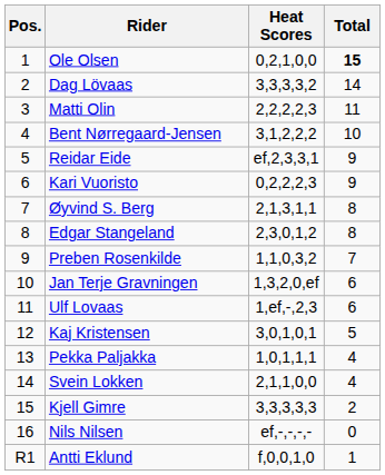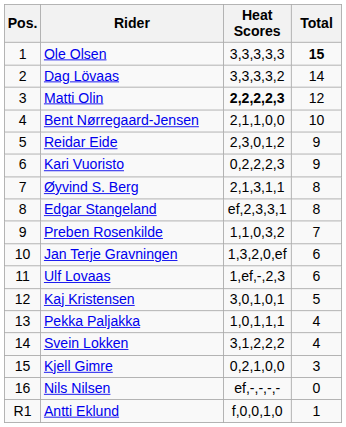 <table class=wikitable>
 <tr>
 <th width=25px>Pos.</th>
 <th width=200px>Rider</th>
 <th width=70px>Heat Scores</th>
 <th width=50px>Total</th>
 </tr>
 <tr align=center >
 <td>1</td>
 <td align=left> <a href='#'>Ole Olsen</a></td>
-<td>0,2,1,0,0</td>
+<td>3,3,3,3,3</td>
 <td><strong>15</strong></td>
 </tr>
 <tr align=center >
 <td>2</td>
 <td align=left> <a href='#'>Dag Lövaas</a></td>
 <td>3,3,3,3,2</td>
 <td>14</td>
 </tr>
 <tr align=center >
 <td>3</td>
 <td align=left> <a href='#'>Matti Olin</a></td>
-<td>2,2,2,2,3</td>
-<td>11</td>
+<td><strong>2,2,2,2,3</strong></td>
+<td>12</td>
 </tr>
 <tr align=center >
 <td>4</td>
 <td align=left> <a href='#'>Bent Nørregaard-Jensen</a></td>
-<td>3,1,2,2,2</td>
+<td>2,1,1,0,0</td>
 <td>10</td>
 </tr>
 <tr align=center >
 <td>5</td>
 <td align=left> <a href='#'>Reidar Eide</a></td>
-<td>ef,2,3,3,1</td>
+<td>2,3,0,1,2</td>
 <td>9</td>
 </tr>
 <tr align=center >
 <td>6</td>
 <td align=left> <a href='#'>Kari Vuoristo</a></td>
 <td>0,2,2,2,3</td>
 <td>9</td>
 </tr>
 <tr align=center >
 <td>7</td>
 <td align=left> <a href='#'>Øyvind S. Berg</a></td>
 <td>2,1,3,1,1</td>
 <td>8</td>
 </tr>
 <tr align=center>
 <td>8</td>
 <td align=left> <a href='#'>Edgar Stangeland</a></td>
-<td>2,3,0,1,2</td>
+<td>ef,2,3,3,1</td>
 <td>8</td>
 </tr>
 <tr align=center>
 <td>9</td>
 <td align=left> <a href='#'>Preben Rosenkilde</a></td>
 <td>1,1,0,3,2</td>
 <td>7</td>
 </tr>
 <tr align=center>
 <td>10</td>
 <td align=left> <a href='#'>Jan Terje Gravningen</a></td>
 <td>1,3,2,0,ef</td>
 <td>6</td>
 </tr>
 <tr align=center>
 <td>11</td>
 <td align=left> <a href='#'>Ulf Lovaas</a></td>
 <td>1,ef,-,2,3</td>
 <td>6</td>
 </tr>
 <tr align=center>
 <td>12</td>
 <td align=left> <a href='#'>Kaj Kristensen</a></td>
 <td>3,0,1,0,1</td>
 <td>5</td>
 </tr>
 <tr align=center>
 <td>13</td>
 <td align=left> <a href='#'>Pekka Paljakka</a></td>
 <td>1,0,1,1,1</td>
 <td>4</td>
 </tr>
 <tr align=center>
 <td>14</td>
 <td align=left> <a href='#'>Svein Lokken</a></td>
-<td>2,1,1,0,0</td>
+<td>3,1,2,2,2</td>
 <td>4</td>
 </tr>
 <tr align=center>
 <td>15</td>
 <td align=left> <a href='#'>Kjell Gimre</a></td>
-<td>3,3,3,3,3</td>
-<td>2</td>
+<td>0,2,1,0,0</td>
+<td>3</td>
 </tr>
 <tr align=center>
 <td>16</td>
 <td align=left> <a href='#'>Nils Nilsen</a></td>
 <td>ef,-,-,-,-</td>
 <td>0</td>
 </tr>
 <tr align=center>
 <td>R1</td>
 <td align=left> <a href='#'>Antti Eklund</a></td>
 <td>f,0,0,1,0</td>
 <td>1</td>
 </tr>
 </table>
